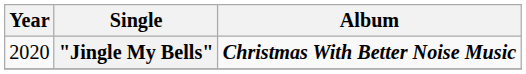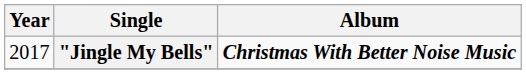 <table class="wikitable plainrowheaders">
 <tr>
 <th>Year</th>
 <th>Single</th>
 <th>Album</th>
 </tr>
 <tr>
-<td>2020</td>
+<td>2017</td>
 <th scope="row">"Jingle My Bells"</th>
 <td><strong><em>Christmas With Better Noise Music</em></strong></td>
 </tr>
 <tr>
 </tr>
 </table>
